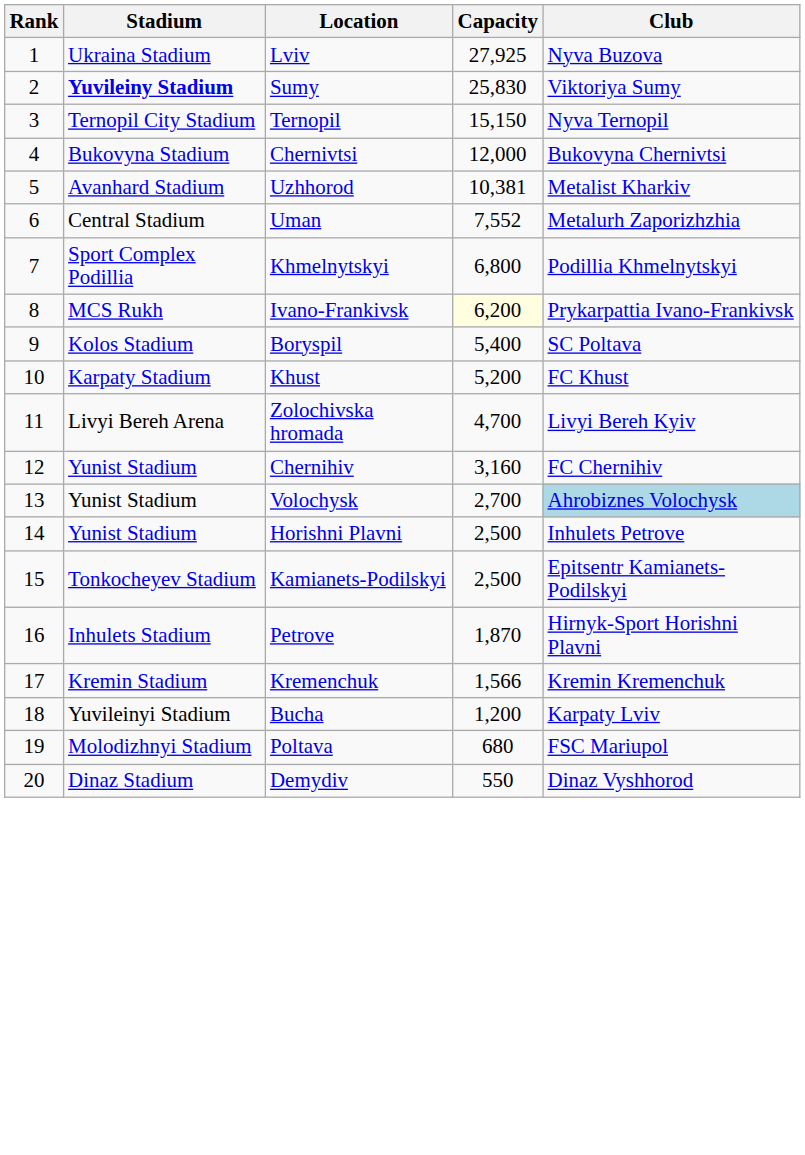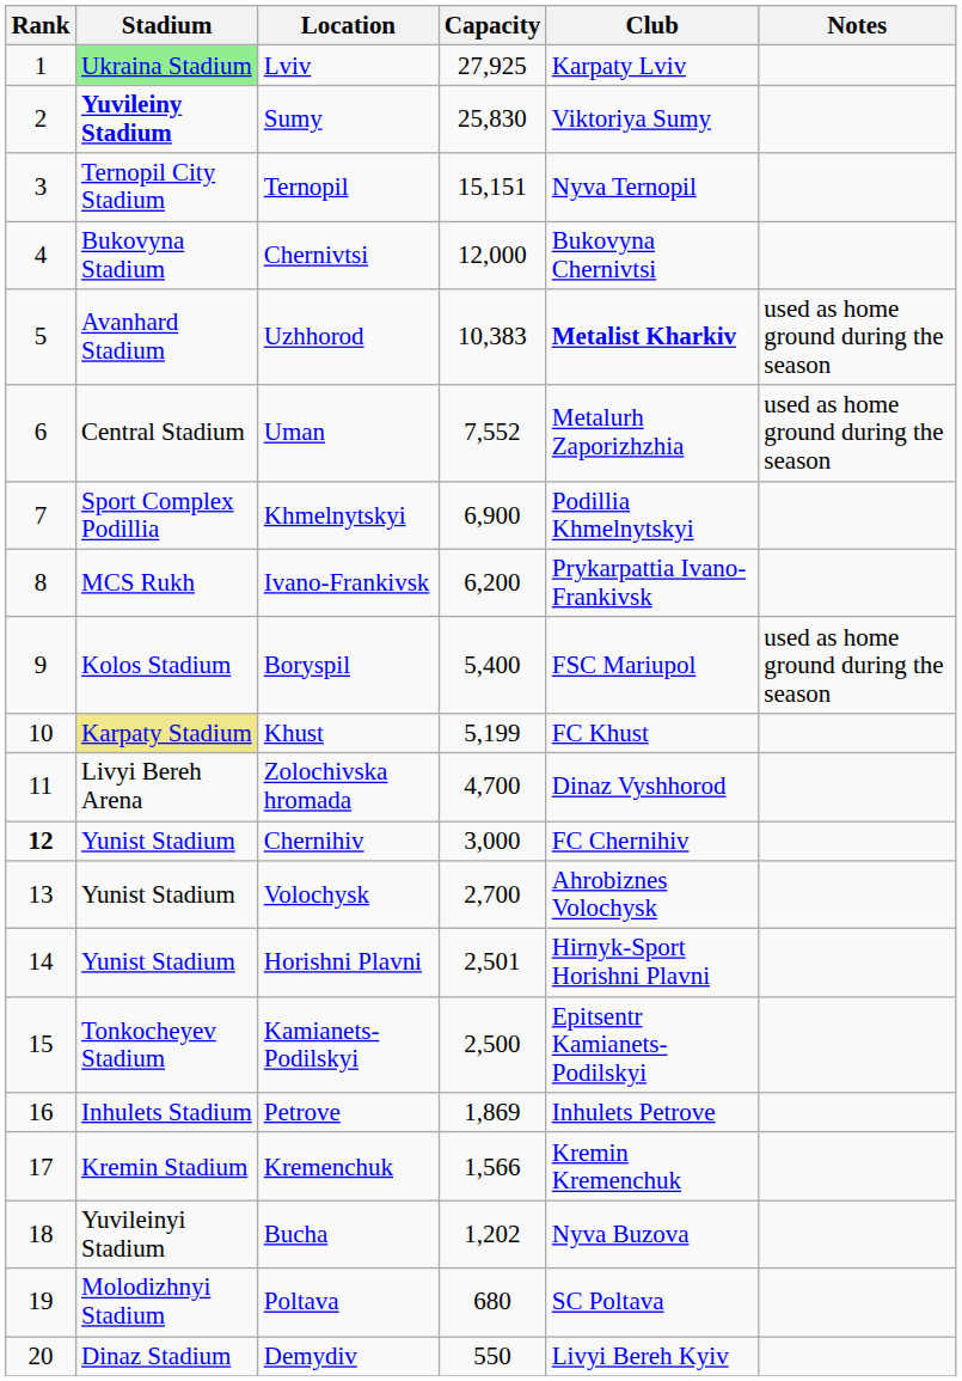 <table class="wikitable sortable">
 <tr>
 <th>Rank</th>
 <th>Stadium</th>
 <th>Location</th>
 <th>Capacity</th>
 <th>Club</th>
+<th>Notes</th>
 </tr>
 <tr>
 <td align=center>1</td>
-<td align=left><a href='#'>Ukraina Stadium</a></td>
+<td align=left style="background: lightgreen;"><a href='#'>Ukraina Stadium</a></td>
 <td><a href='#'>Lviv</a></td>
 <td align=center>27,925</td>
-<td><a href='#'>Nyva Buzova</a></td>
+<td><a href='#'>Karpaty Lviv</a></td>
+<td></td>
 </tr>
 <tr>
 <td align=center>2</td>
 <td align=left><strong><a href='#'>Yuvileiny Stadium</a></strong></td>
 <td><a href='#'>Sumy</a></td>
 <td align=center>25,830</td>
 <td><a href='#'>Viktoriya Sumy</a></td>
+<td></td>
 </tr>
 <tr>
 <td align=center>3</td>
 <td align=left><a href='#'>Ternopil City Stadium</a></td>
 <td><a href='#'>Ternopil</a></td>
-<td align=center>15,150</td>
+<td align=center>15,151</td>
 <td><a href='#'>Nyva Ternopil</a></td>
+<td></td>
 </tr>
 <tr>
 <td align=center>4</td>
 <td align=left><a href='#'>Bukovyna Stadium</a></td>
 <td><a href='#'>Chernivtsi</a></td>
 <td align=center>12,000</td>
 <td><a href='#'>Bukovyna Chernivtsi</a></td>
+<td></td>
 </tr>
 <tr>
 <td align=center>5</td>
 <td align=left><a href='#'>Avanhard Stadium</a></td>
 <td><a href='#'>Uzhhorod</a></td>
-<td align=center>10,381</td>
-<td><a href='#'>Metalist Kharkiv</a></td>
+<td align=center>10,383</td>
+<td><strong><a href='#'>Metalist Kharkiv</a></strong></td>
+<td>used as home ground during the season</td>
 </tr>
 <tr>
 <td align=center>6</td>
 <td align=left>Central Stadium</td>
 <td><a href='#'>Uman</a></td>
 <td align=center>7,552</td>
 <td><a href='#'>Metalurh Zaporizhzhia</a></td>
+<td>used as home ground during the season</td>
 </tr>
 <tr>
 <td align=center>7</td>
 <td align=left><a href='#'>Sport Complex Podillia</a></td>
 <td><a href='#'>Khmelnytskyi</a></td>
-<td align=center>6,800</td>
+<td align=center>6,900</td>
 <td><a href='#'>Podillia Khmelnytskyi</a></td>
+<td></td>
 </tr>
 <tr>
 <td align=center>8</td>
 <td align=left><a href='#'>MCS Rukh</a></td>
 <td><a href='#'>Ivano-Frankivsk</a></td>
-<td align=center style="background: lightyellow;">6,200</td>
+<td align=center>6,200</td>
 <td><a href='#'>Prykarpattia Ivano-Frankivsk</a></td>
+<td></td>
 </tr>
 <tr>
 <td align=center>9</td>
 <td align=left><a href='#'>Kolos Stadium</a></td>
 <td><a href='#'>Boryspil</a></td>
 <td align=center>5,400</td>
-<td><a href='#'>SC Poltava</a></td>
+<td><a href='#'>FSC Mariupol</a></td>
+<td>used as home ground during the season</td>
 </tr>
 <tr>
 <td align=center>10</td>
-<td align=left><a href='#'>Karpaty Stadium</a></td>
+<td align=left style="background: khaki;"><a href='#'>Karpaty Stadium</a></td>
 <td><a href='#'>Khust</a></td>
-<td align=center>5,200</td>
+<td align=center>5,199</td>
 <td><a href='#'>FC Khust</a></td>
+<td></td>
 </tr>
 <tr>
 <td align=center>11</td>
 <td align=left>Livyi Bereh Arena</td>
 <td><a href='#'>Zolochivska hromada</a></td>
 <td align=center>4,700</td>
-<td><a href='#'>Livyi Bereh Kyiv</a></td>
+<td><a href='#'>Dinaz Vyshhorod</a></td>
+<td></td>
 </tr>
 <tr>
-<td align=center>12</td>
+<td align=center><strong>12</strong></td>
 <td align=left><a href='#'>Yunist Stadium</a></td>
 <td><a href='#'>Chernihiv</a></td>
-<td align=center>3,160</td>
+<td align=center>3,000</td>
 <td><a href='#'>FC Chernihiv</a></td>
+<td></td>
 </tr>
 <tr>
 <td align=center>13</td>
 <td align=left>Yunist Stadium</td>
 <td><a href='#'>Volochysk</a></td>
 <td align=center>2,700</td>
-<td style="background: lightblue;"><a href='#'>Ahrobiznes Volochysk</a></td>
+<td><a href='#'>Ahrobiznes Volochysk</a></td>
+<td></td>
 </tr>
 <tr>
 <td align=center>14</td>
 <td align=left><a href='#'>Yunist Stadium</a></td>
 <td><a href='#'>Horishni Plavni</a></td>
-<td align=center>2,500</td>
-<td><a href='#'>Inhulets Petrove</a></td>
+<td align=center>2,501</td>
+<td><a href='#'>Hirnyk-Sport Horishni Plavni</a></td>
+<td></td>
 </tr>
 <tr>
 <td align=center>15</td>
 <td align=left><a href='#'>Tonkocheyev Stadium</a></td>
 <td><a href='#'>Kamianets-Podilskyi</a></td>
 <td align=center>2,500</td>
 <td><a href='#'>Epitsentr Kamianets-Podilskyi</a></td>
+<td></td>
 </tr>
 <tr>
 <td align=center>16</td>
 <td align=left><a href='#'>Inhulets Stadium</a></td>
 <td><a href='#'>Petrove</a></td>
-<td align=center>1,870</td>
-<td><a href='#'>Hirnyk-Sport Horishni Plavni</a></td>
+<td align=center>1,869</td>
+<td><a href='#'>Inhulets Petrove</a></td>
+<td></td>
 </tr>
 <tr>
 <td align=center>17</td>
 <td align=left><a href='#'>Kremin Stadium</a></td>
 <td><a href='#'>Kremenchuk</a></td>
 <td align=center>1,566</td>
 <td><a href='#'>Kremin Kremenchuk</a></td>
+<td></td>
 </tr>
 <tr>
 <td align=center>18</td>
 <td align=left>Yuvileinyi Stadium</td>
 <td><a href='#'>Bucha</a></td>
-<td align=center>1,200</td>
-<td><a href='#'>Karpaty Lviv</a></td>
+<td align=center>1,202</td>
+<td><a href='#'>Nyva Buzova</a></td>
+<td></td>
 </tr>
 <tr>
 <td align=center>19</td>
 <td align=left><a href='#'>Molodizhnyi Stadium</a></td>
 <td><a href='#'>Poltava</a></td>
 <td align=center>680</td>
-<td><a href='#'>FSC Mariupol</a></td>
+<td><a href='#'>SC Poltava</a></td>
+<td></td>
 </tr>
 <tr>
 <td align=center>20</td>
 <td align=left><a href='#'>Dinaz Stadium</a></td>
 <td><a href='#'>Demydiv</a></td>
 <td align=center>550</td>
-<td><a href='#'>Dinaz Vyshhorod</a></td>
+<td><a href='#'>Livyi Bereh Kyiv</a></td>
+<td></td>
 </tr>
 </table>
